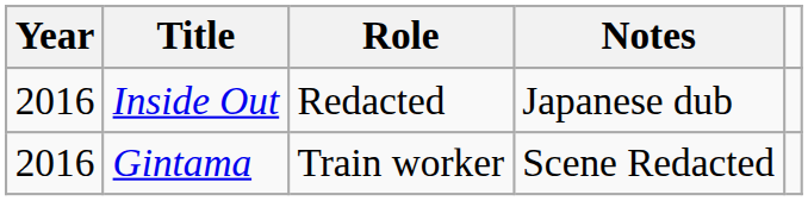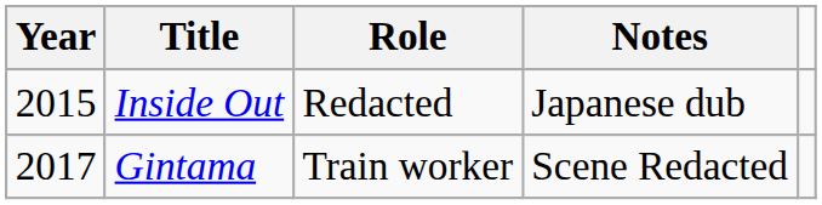 <table class="wikitable">
 <tr>
 <th>Year</th>
 <th>Title</th>
 <th>Role</th>
 <th>Notes</th>
 </tr>
 <tr>
-<td>2016</td>
+<td>2015</td>
 <td><em><a href='#'>Inside Out</a></em></td>
 <td>Redacted</td>
 <td>Japanese dub</td>
 <td></td>
 </tr>
 <tr>
-<td>2016</td>
+<td>2017</td>
 <td><em><a href='#'>Gintama</a></em></td>
 <td>Train worker</td>
 <td>Scene Redacted</td>
 <td></td>
 </tr>
 </table>
